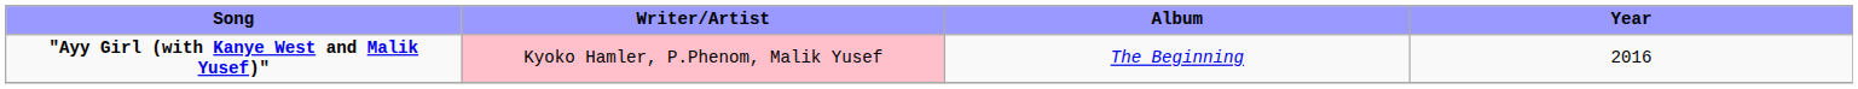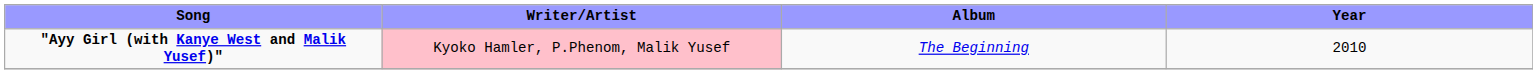 <table class="wikitable" style="margin:0.5em auto; clear:both; font-size:.9em; text-align:center; width:100%">
 <tr>
 <th width="500" style="background: #99F;">Song</th>
 <th width="500" style="background: #99F;">Writer/Artist</th>
 <th width="500" style="background: #99F;">Album</th>
 <th width="500" style="background: #99F;">Year</th>
 </tr>
 <tr>
 <td><strong>"Ayy Girl (with <a href='#'>Kanye West</a> and <a href='#'>Malik Yusef</a>)"</strong></td>
 <td style="background: pink;">Kyoko Hamler, P.Phenom, Malik Yusef</td>
 <td><em><a href='#'>The Beginning</a></em></td>
-<td>2016</td>
+<td>2010</td>
 </tr>
 <tr>
 </tr>
 </table>
